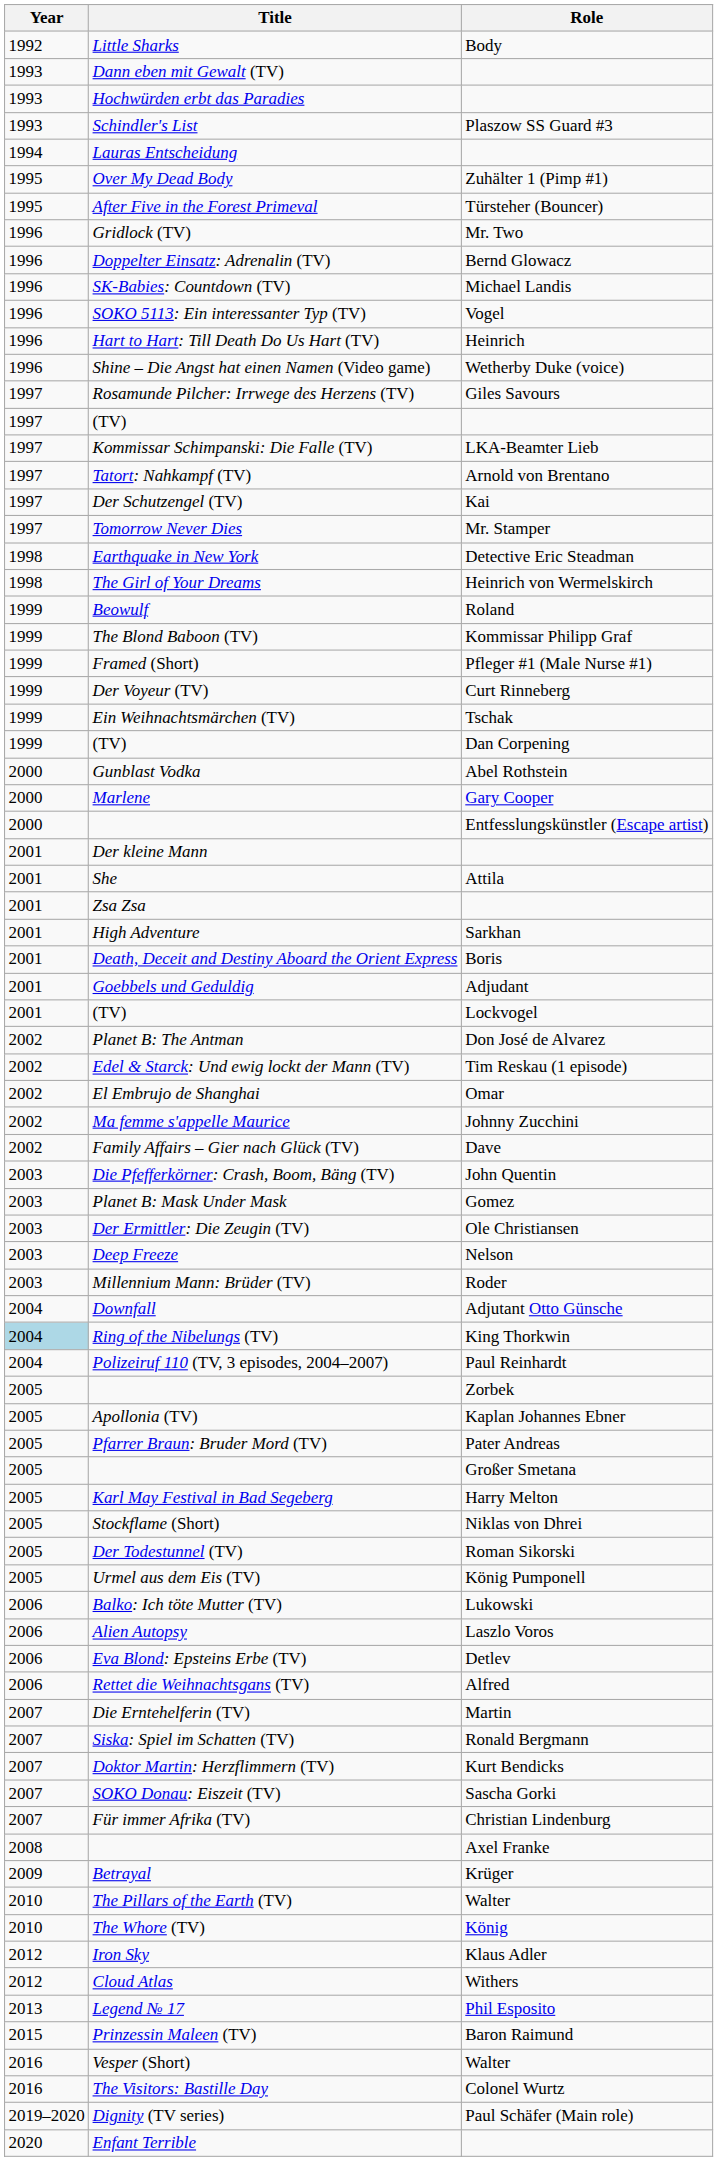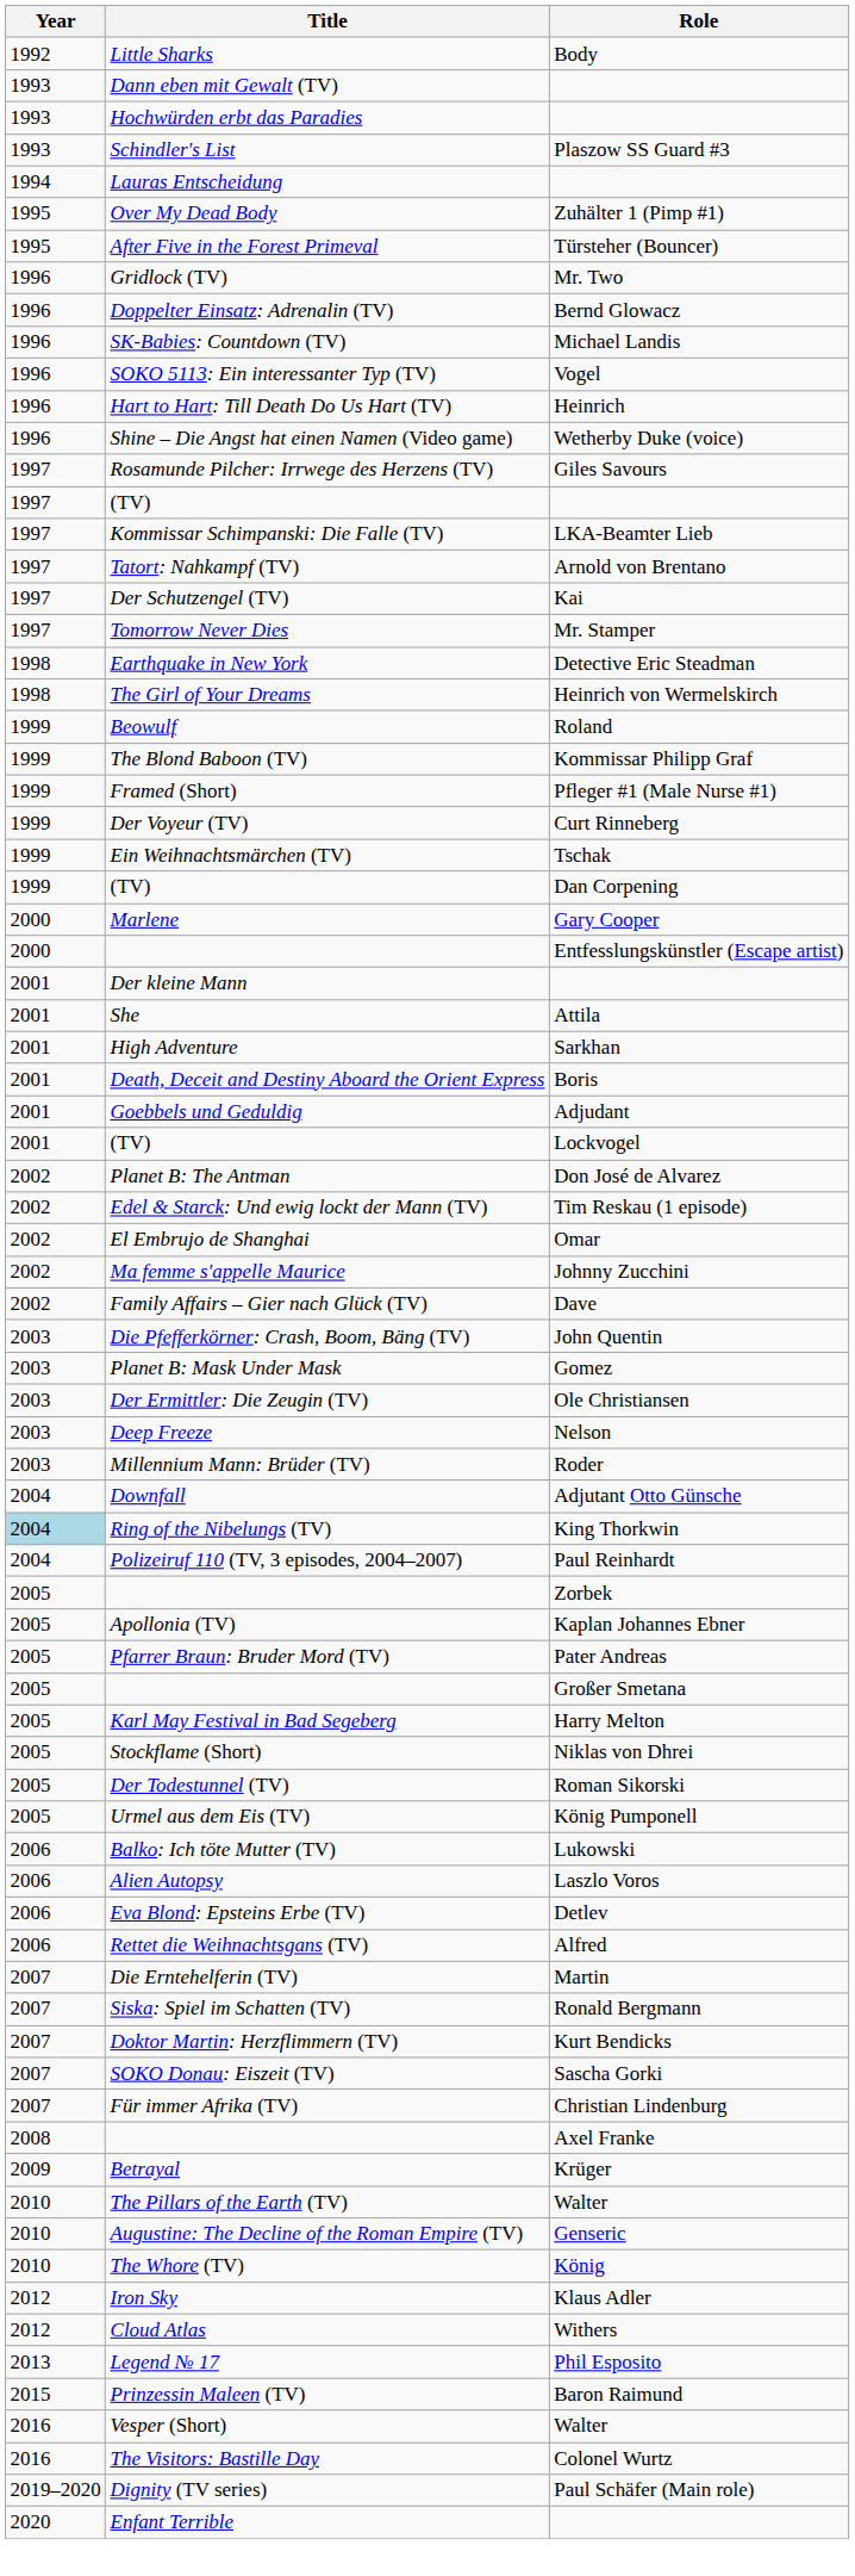 <table class="wikitable">
 <tr>
 <th>Year</th>
 <th>Title</th>
 <th>Role</th>
 </tr>
 <tr>
 <td>1992</td>
 <td><em><a href='#'>Little Sharks</a></em></td>
 <td>Body</td>
 </tr>
 <tr>
 <td>1993</td>
 <td><em><a href='#'>Dann eben mit Gewalt</a></em> (TV)</td>
 <td></td>
 </tr>
 <tr>
 <td>1993</td>
 <td><em><a href='#'>Hochwürden erbt das Paradies</a></em></td>
 <td></td>
 </tr>
 <tr>
 <td>1993</td>
 <td><em><a href='#'>Schindler's List</a></em></td>
 <td>Plaszow SS Guard #3</td>
 </tr>
 <tr>
 <td>1994</td>
 <td><em><a href='#'>Lauras Entscheidung</a></em></td>
 <td></td>
 </tr>
 <tr>
 <td>1995</td>
 <td><em><a href='#'>Over My Dead Body</a></em></td>
 <td>Zuhälter 1 (Pimp #1)</td>
 </tr>
 <tr>
 <td>1995</td>
 <td><em><a href='#'>After Five in the Forest Primeval</a></em></td>
 <td>Türsteher (Bouncer)</td>
 </tr>
 <tr>
 <td>1996</td>
 <td><em>Gridlock</em> (TV)</td>
 <td>Mr. Two</td>
 </tr>
 <tr>
 <td>1996</td>
 <td><em><a href='#'>Doppelter Einsatz</a>: Adrenalin</em> (TV)</td>
 <td>Bernd Glowacz</td>
 </tr>
 <tr>
 <td>1996</td>
 <td><em><a href='#'>SK-Babies</a>: Countdown</em> (TV)</td>
 <td>Michael Landis</td>
 </tr>
 <tr>
 <td>1996</td>
 <td><em><a href='#'>SOKO 5113</a>: Ein interessanter Typ</em> (TV)</td>
 <td>Vogel</td>
 </tr>
 <tr>
 <td>1996</td>
 <td><em><a href='#'>Hart to Hart</a>: Till Death Do Us Hart</em> (TV)</td>
 <td>Heinrich</td>
 </tr>
 <tr>
 <td>1996</td>
 <td><em>Shine – Die Angst hat einen Namen</em> (Video game)</td>
 <td>Wetherby Duke (voice)</td>
 </tr>
 <tr>
 <td>1997</td>
 <td><em>Rosamunde Pilcher: Irrwege des Herzens</em> (TV)</td>
 <td>Giles Savours</td>
 </tr>
 <tr>
 <td>1997</td>
 <td><em></em> (TV)</td>
 <td></td>
 </tr>
 <tr>
 <td>1997</td>
 <td><em>Kommissar Schimpanski: Die Falle</em> (TV)</td>
 <td>LKA-Beamter Lieb</td>
 </tr>
 <tr>
 <td>1997</td>
 <td><em><a href='#'>Tatort</a>: Nahkampf</em> (TV)</td>
 <td>Arnold von Brentano</td>
 </tr>
 <tr>
 <td>1997</td>
 <td><em>Der Schutzengel</em> (TV)</td>
 <td>Kai</td>
 </tr>
 <tr>
 <td>1997</td>
 <td><em><a href='#'>Tomorrow Never Dies</a></em></td>
 <td>Mr. Stamper</td>
 </tr>
 <tr>
 <td>1998</td>
 <td><em><a href='#'>Earthquake in New York</a></em></td>
 <td>Detective Eric Steadman</td>
 </tr>
 <tr>
 <td>1998</td>
 <td><em><a href='#'>The Girl of Your Dreams</a></em></td>
 <td>Heinrich von Wermelskirch</td>
 </tr>
 <tr>
 <td>1999</td>
 <td><em><a href='#'>Beowulf</a></em></td>
 <td>Roland</td>
 </tr>
 <tr>
 <td>1999</td>
 <td><em>The Blond Baboon</em> (TV)</td>
 <td>Kommissar Philipp Graf</td>
 </tr>
 <tr>
 <td>1999</td>
 <td><em>Framed</em> (Short)</td>
 <td>Pfleger #1 (Male Nurse #1)</td>
 </tr>
 <tr>
 <td>1999</td>
 <td><em>Der Voyeur</em> (TV)</td>
 <td>Curt Rinneberg</td>
 </tr>
 <tr>
 <td>1999</td>
 <td><em>Ein Weihnachtsmärchen</em> (TV)</td>
 <td>Tschak</td>
 </tr>
 <tr>
 <td>1999</td>
 <td><em></em> (TV)</td>
 <td>Dan Corpening</td>
 </tr>
 <tr>
 <td>2000</td>
-<td><em>Gunblast Vodka</em></td>
-<td>Abel Rothstein</td>
-</tr>
-<tr>
-<td>2000</td>
 <td><em><a href='#'>Marlene</a></em></td>
 <td><a href='#'>Gary Cooper</a></td>
 </tr>
 <tr>
 <td>2000</td>
 <td><em></em></td>
 <td>Entfesslungskünstler (<a href='#'>Escape artist</a>)</td>
 </tr>
 <tr>
 <td>2001</td>
 <td><em>Der kleine Mann</em></td>
 <td></td>
 </tr>
 <tr>
 <td>2001</td>
 <td><em>She</em></td>
 <td>Attila</td>
-</tr>
-<tr>
-<td>2001</td>
-<td><em>Zsa Zsa</em></td>
-<td></td>
 </tr>
 <tr>
 <td>2001</td>
 <td><em>High Adventure</em></td>
 <td>Sarkhan</td>
 </tr>
 <tr>
 <td>2001</td>
 <td><em><a href='#'>Death, Deceit and Destiny Aboard the Orient Express</a></em></td>
 <td>Boris</td>
 </tr>
 <tr>
 <td>2001</td>
 <td><em><a href='#'>Goebbels und Geduldig</a></em></td>
 <td>Adjudant</td>
 </tr>
 <tr>
 <td>2001</td>
 <td><em></em> (TV)</td>
 <td>Lockvogel</td>
 </tr>
 <tr>
 <td>2002</td>
 <td><em>Planet B: The Antman</em></td>
 <td>Don José de Alvarez</td>
 </tr>
 <tr>
 <td>2002</td>
 <td><em><a href='#'>Edel & Starck</a>: Und ewig lockt der Mann</em> (TV)</td>
 <td>Tim Reskau (1 episode)</td>
 </tr>
 <tr>
 <td>2002</td>
 <td><em>El Embrujo de Shanghai</em></td>
 <td>Omar</td>
 </tr>
 <tr>
 <td>2002</td>
 <td><em><a href='#'>Ma femme s'appelle Maurice</a></em></td>
 <td>Johnny Zucchini</td>
 </tr>
 <tr>
 <td>2002</td>
 <td><em>Family Affairs – Gier nach Glück</em> (TV)</td>
 <td>Dave</td>
 </tr>
 <tr>
 <td>2003</td>
 <td><em><a href='#'>Die Pfefferkörner</a>: Crash, Boom, Bäng</em> (TV)</td>
 <td>John Quentin</td>
 </tr>
 <tr>
 <td>2003</td>
 <td><em>Planet B: Mask Under Mask</em></td>
 <td>Gomez</td>
 </tr>
 <tr>
 <td>2003</td>
 <td><em><a href='#'>Der Ermittler</a>: Die Zeugin</em> (TV)</td>
 <td>Ole Christiansen</td>
 </tr>
 <tr>
 <td>2003</td>
 <td><em><a href='#'>Deep Freeze</a></em></td>
 <td>Nelson</td>
 </tr>
 <tr>
 <td>2003</td>
 <td><em>Millennium Mann: Brüder</em> (TV)</td>
 <td>Roder</td>
 </tr>
 <tr>
 <td>2004</td>
 <td><em><a href='#'>Downfall</a></em></td>
 <td>Adjutant <a href='#'>Otto Günsche</a></td>
 </tr>
 <tr>
 <td style="background: lightblue;">2004</td>
 <td><em><a href='#'>Ring of the Nibelungs</a></em> (TV)</td>
 <td>King Thorkwin</td>
 </tr>
 <tr>
 <td>2004</td>
 <td><em><a href='#'>Polizeiruf 110</a></em> (TV, 3 episodes, 2004–2007)</td>
 <td>Paul Reinhardt</td>
 </tr>
 <tr>
 <td>2005</td>
 <td><em></em></td>
 <td>Zorbek</td>
 </tr>
 <tr>
 <td>2005</td>
 <td><em>Apollonia</em> (TV)</td>
 <td>Kaplan Johannes Ebner</td>
 </tr>
 <tr>
 <td>2005</td>
 <td><em><a href='#'>Pfarrer Braun</a>: Bruder Mord</em> (TV)</td>
 <td>Pater Andreas</td>
 </tr>
 <tr>
 <td>2005</td>
 <td><em></em></td>
 <td>Großer Smetana</td>
 </tr>
 <tr>
 <td>2005</td>
 <td><em><a href='#'>Karl May Festival in Bad Segeberg</a></em></td>
 <td>Harry Melton</td>
 </tr>
 <tr>
 <td>2005</td>
 <td><em>Stockflame</em> (Short)</td>
 <td>Niklas von Dhrei</td>
 </tr>
 <tr>
 <td>2005</td>
 <td><em><a href='#'>Der Todestunnel</a></em> (TV)</td>
 <td>Roman Sikorski</td>
 </tr>
 <tr>
 <td>2005</td>
 <td><em>Urmel aus dem Eis</em> (TV)</td>
 <td>König Pumponell</td>
 </tr>
 <tr>
 <td>2006</td>
 <td><em><a href='#'>Balko</a>: Ich töte Mutter</em> (TV)</td>
 <td>Lukowski</td>
 </tr>
 <tr>
 <td>2006</td>
 <td><em><a href='#'>Alien Autopsy</a></em></td>
 <td>Laszlo Voros</td>
 </tr>
 <tr>
 <td>2006</td>
 <td><em><a href='#'>Eva Blond</a>: Epsteins Erbe</em> (TV)</td>
 <td>Detlev</td>
 </tr>
 <tr>
 <td>2006</td>
 <td><em><a href='#'>Rettet die Weihnachtsgans</a></em> (TV)</td>
 <td>Alfred</td>
 </tr>
 <tr>
 <td>2007</td>
 <td><em>Die Erntehelferin</em> (TV)</td>
 <td>Martin</td>
 </tr>
 <tr>
 <td>2007</td>
 <td><em><a href='#'>Siska</a>: Spiel im Schatten</em> (TV)</td>
 <td>Ronald Bergmann</td>
 </tr>
 <tr>
 <td>2007</td>
 <td><em><a href='#'>Doktor Martin</a>: Herzflimmern</em> (TV)</td>
 <td>Kurt Bendicks</td>
 </tr>
 <tr>
 <td>2007</td>
 <td><em><a href='#'>SOKO Donau</a>: Eiszeit</em> (TV)</td>
 <td>Sascha Gorki</td>
 </tr>
 <tr>
 <td>2007</td>
 <td><em>Für immer Afrika</em> (TV)</td>
 <td>Christian Lindenburg</td>
 </tr>
 <tr>
 <td>2008</td>
 <td><em></em></td>
 <td>Axel Franke</td>
 </tr>
 <tr>
 <td>2009</td>
 <td><em><a href='#'>Betrayal</a></em></td>
 <td>Krüger</td>
 </tr>
 <tr>
 <td>2010</td>
 <td><em><a href='#'>The Pillars of the Earth</a></em> (TV)</td>
 <td>Walter</td>
 </tr>
 <tr>
 <td>2010</td>
+<td><em><a href='#'>Augustine: The Decline of the Roman Empire</a></em> (TV)</td>
+<td><a href='#'>Genseric</a></td>
+</tr>
+<tr>
+<td>2010</td>
 <td><em><a href='#'>The Whore</a></em> (TV)</td>
 <td><a href='#'>König</a></td>
 </tr>
 <tr>
 <td>2012</td>
 <td><em><a href='#'>Iron Sky</a></em></td>
 <td>Klaus Adler</td>
 </tr>
 <tr>
 <td>2012</td>
 <td><em><a href='#'>Cloud Atlas</a></em></td>
 <td>Withers</td>
 </tr>
 <tr>
 <td>2013</td>
 <td><em><a href='#'>Legend № 17</a></em></td>
 <td><a href='#'>Phil Esposito</a></td>
 </tr>
 <tr>
 <td>2015</td>
 <td><em><a href='#'>Prinzessin Maleen</a></em> (TV)</td>
 <td>Baron Raimund</td>
 </tr>
 <tr>
 <td>2016</td>
 <td><em>Vesper</em> (Short)</td>
 <td>Walter</td>
 </tr>
 <tr>
 <td>2016</td>
 <td><em><a href='#'>The Visitors: Bastille Day</a></em></td>
 <td>Colonel Wurtz</td>
 </tr>
 <tr>
 <td>2019–2020</td>
 <td><em><a href='#'>Dignity</a></em> (TV series)</td>
 <td>Paul Schäfer (Main role)</td>
 </tr>
 <tr>
 <td>2020</td>
 <td><em><a href='#'>Enfant Terrible</a></em></td>
 <td></td>
 </tr>
 </table>
